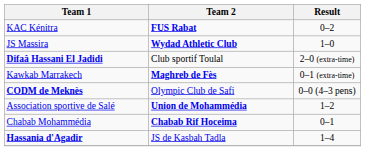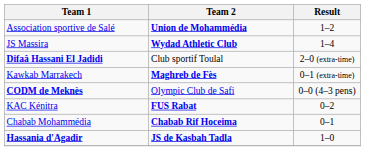 <table class="wikitable" style="font-size:85%">
 <tr>
 <th width="200">Team 1</th>
 <th width="200">Team 2</th>
 <th width="90">Result</th>
 </tr>
 <tr>
-<td><a href='#'>KAC Kénitra</a></td>
-<td><strong><a href='#'>FUS Rabat</a></strong></td>
-<td align=center>0–2</td>
+<td><a href='#'>Association sportive de Salé</a></td>
+<td><strong><a href='#'>Union de Mohammédia</a></strong></td>
+<td align=center>1–2</td>
 </tr>
 <tr>
 <td><a href='#'>JS Massira</a></td>
 <td><strong><a href='#'>Wydad Athletic Club</a></strong></td>
-<td align=center>1–0</td>
+<td align=center>1–4</td>
 </tr>
 <tr>
 <td><strong><a href='#'>Difaâ Hassani El Jadidi</a></strong></td>
 <td>Club sportif Toulal</td>
 <td align=center>2–0 <small>(extra-time)</small></td>
 </tr>
 <tr>
 <td><a href='#'>Kawkab Marrakech</a></td>
 <td><strong><a href='#'>Maghreb de Fès</a></strong></td>
 <td align=center>0–1 <small>(extra-time)</small></td>
 </tr>
 <tr>
 <td><strong><a href='#'>CODM de Meknès</a></strong></td>
 <td><a href='#'>Olympic Club de Safi</a></td>
 <td align=center>0–0 (4–3 pens)</td>
 </tr>
 <tr>
-<td><a href='#'>Association sportive de Salé</a></td>
-<td><strong><a href='#'>Union de Mohammédia</a></strong></td>
-<td align=center>1–2</td>
+<td><a href='#'>KAC Kénitra</a></td>
+<td><strong><a href='#'>FUS Rabat</a></strong></td>
+<td align=center>0–2</td>
 </tr>
 <tr>
 <td><a href='#'>Chabab Mohammédia</a></td>
 <td><strong><a href='#'>Chabab Rif Hoceima</a></strong></td>
 <td align=center>0–1</td>
 </tr>
 <tr>
 <td><strong><a href='#'>Hassania d'Agadir</a></strong></td>
-<td><a href='#'>JS de Kasbah Tadla</a></td>
-<td align=center>1–4</td>
+<td><strong><a href='#'>JS de Kasbah Tadla</a></strong></td>
+<td align=center>1–0</td>
 </tr>
 <tr>
 </tr>
 </table>
